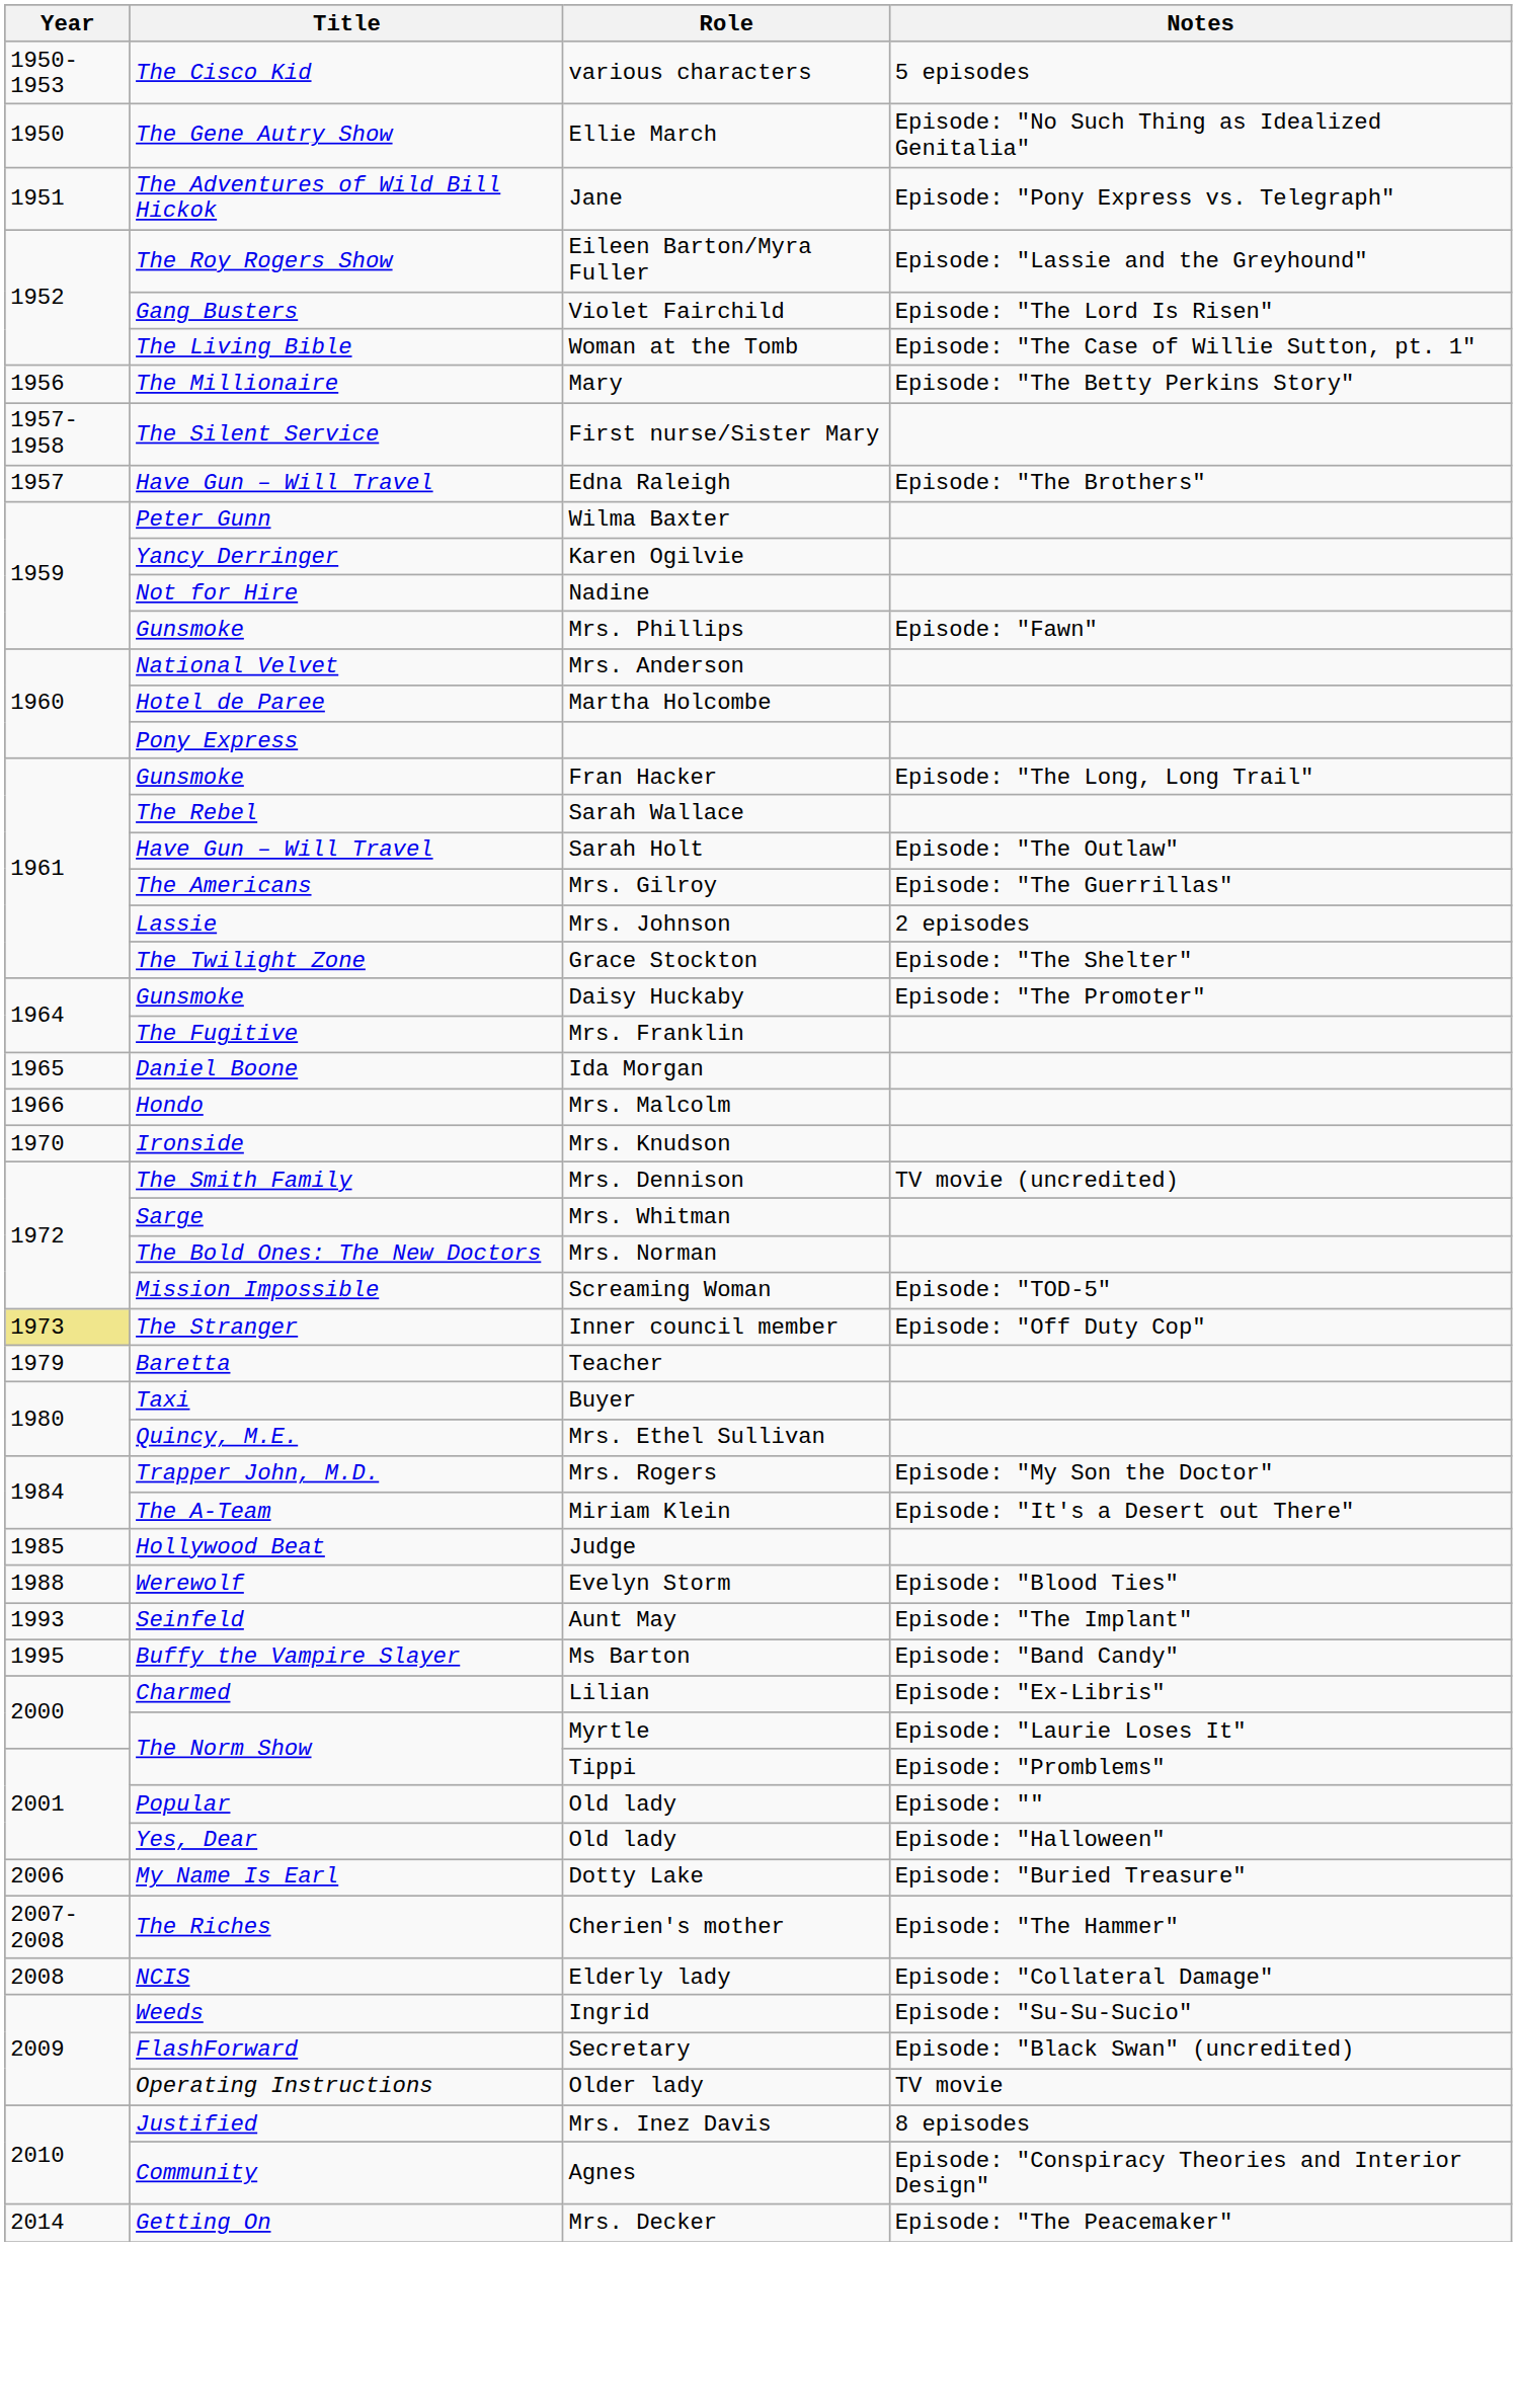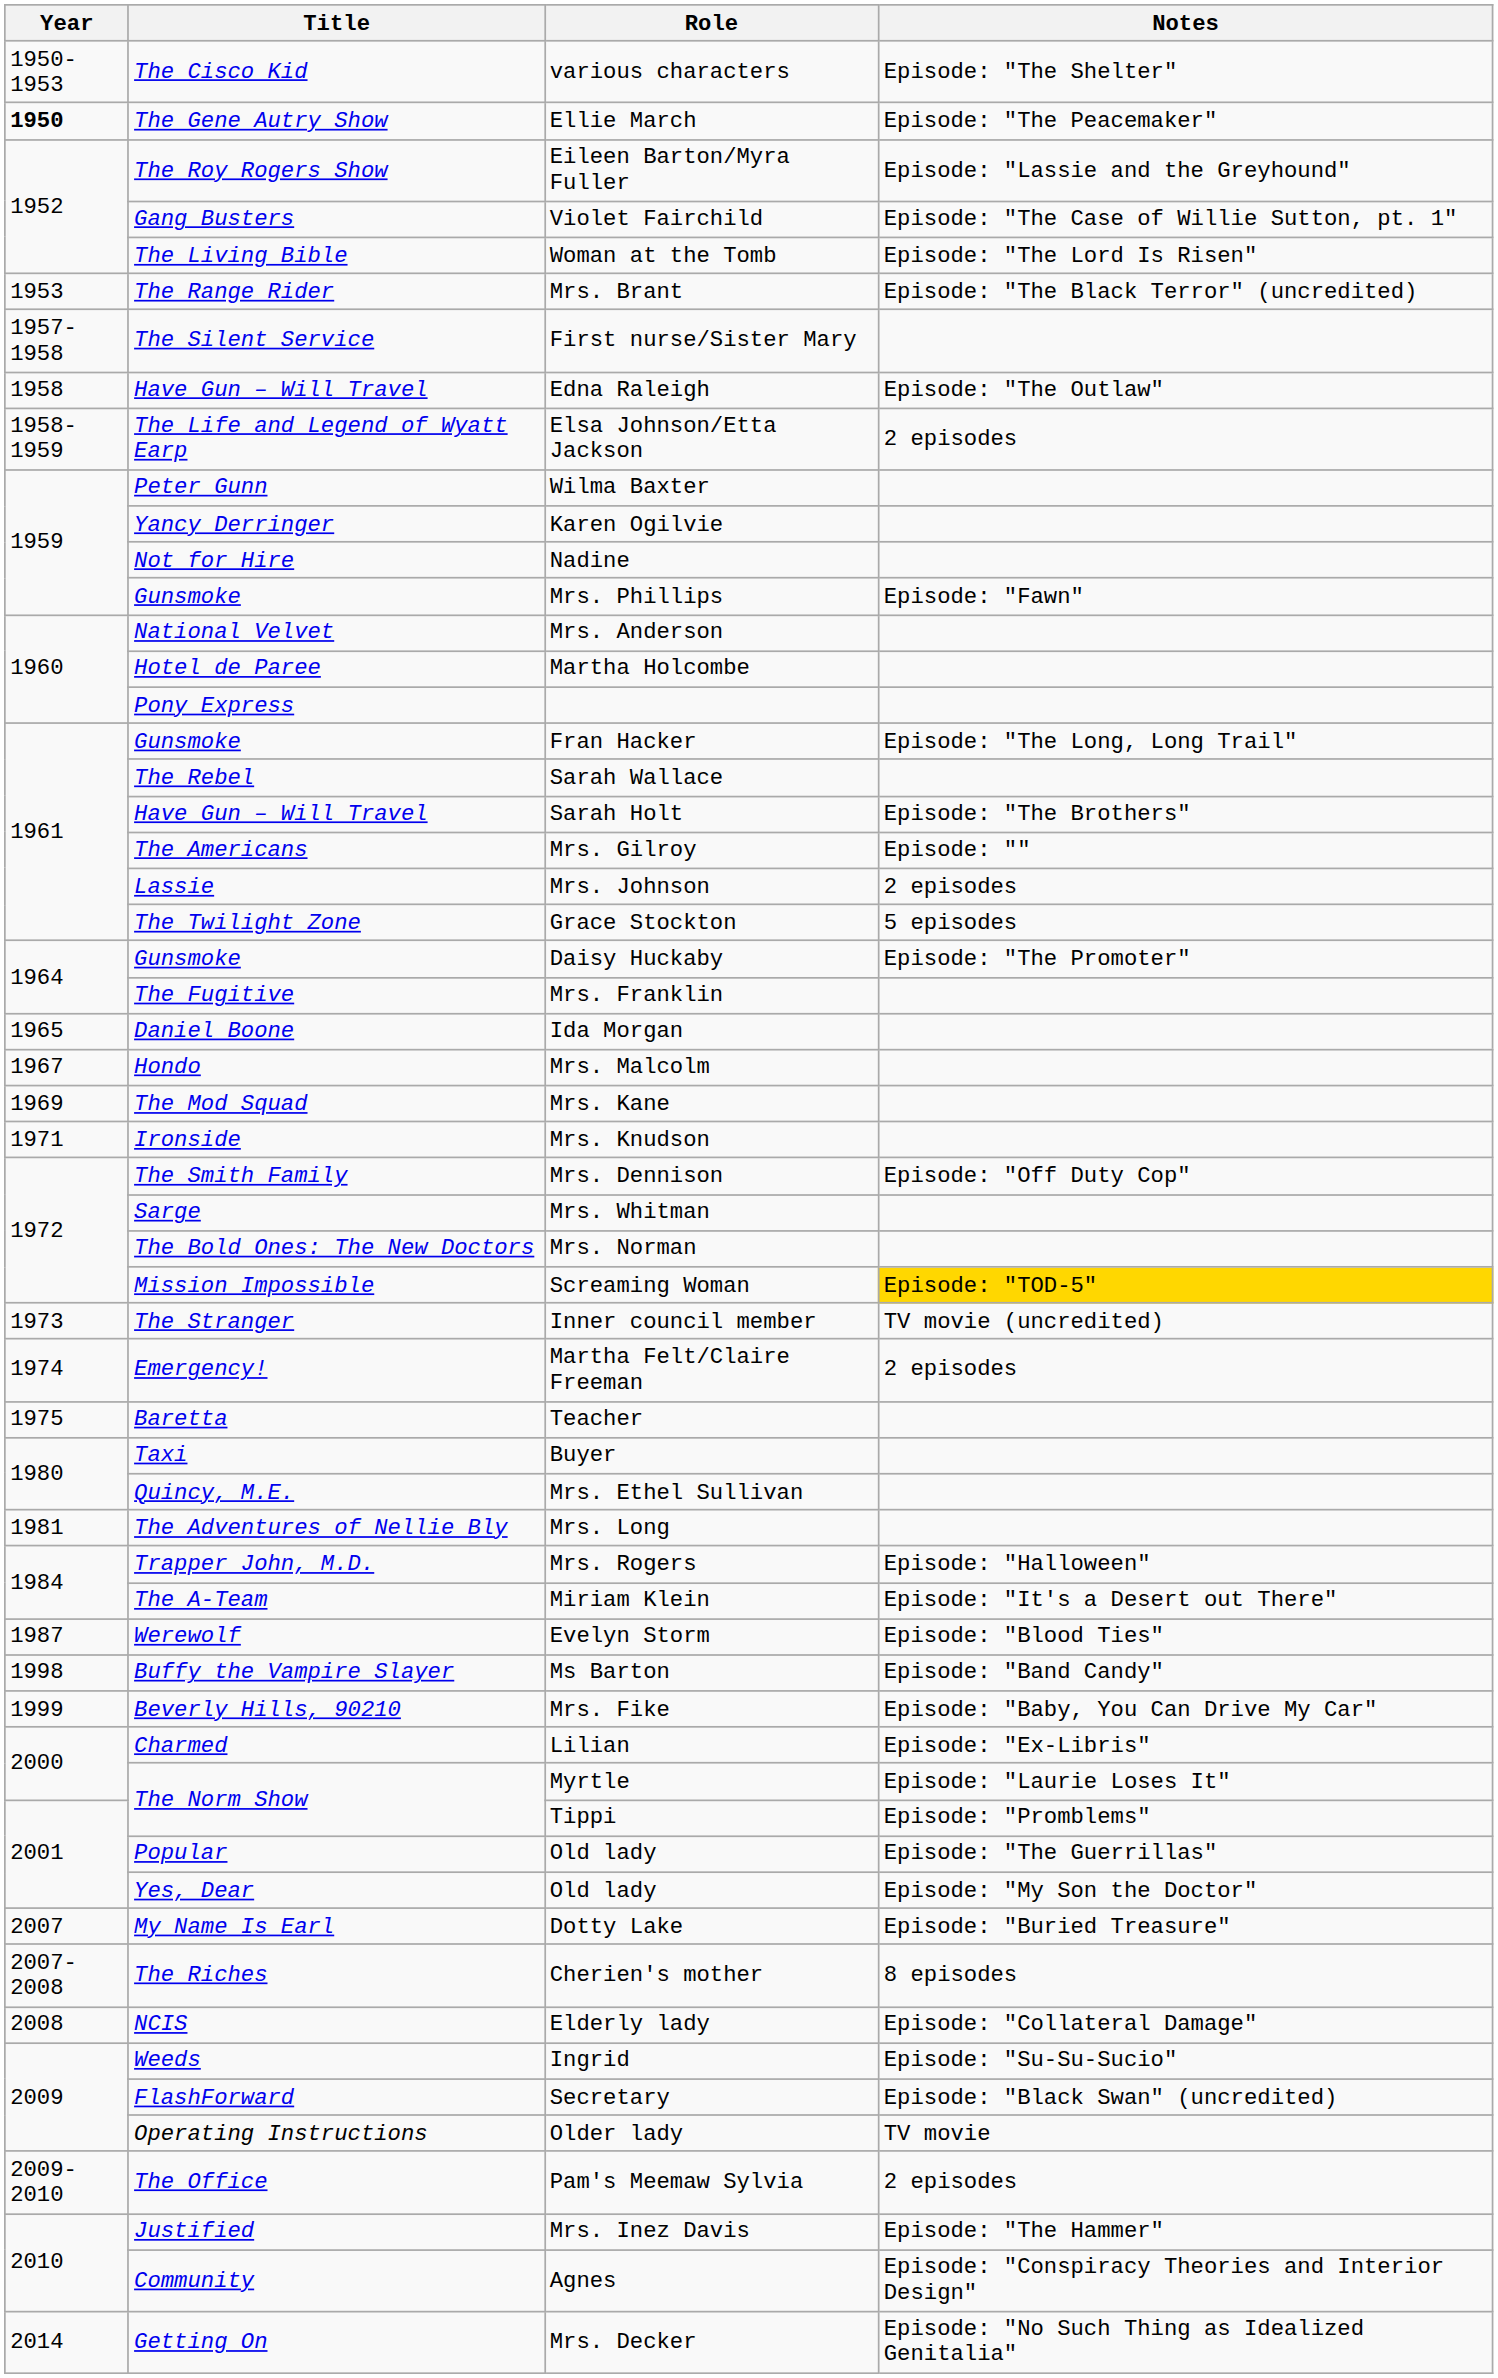 <table class="wikitable plainrowheaders sortable">
 <tr>
 <th scope="col">Year</th>
 <th scope="col">Title</th>
 <th scope="col">Role</th>
 <th scope="col" class="unsortable">Notes</th>
 </tr>
 <tr>
 <td>1950-1953</td>
 <td><em><a href='#'>The Cisco Kid</a></em></td>
 <td>various characters</td>
-<td>5 episodes</td>
+<td>Episode: "The Shelter"</td>
 </tr>
 <tr>
-<td>1950</td>
+<td><strong>1950</strong></td>
 <td><em><a href='#'>The Gene Autry Show</a></em></td>
 <td>Ellie March</td>
-<td>Episode: "No Such Thing as Idealized Genitalia"</td>
-</tr>
-<tr>
-<td>1951</td>
-<td><em><a href='#'>The Adventures of Wild Bill Hickok</a></em></td>
-<td>Jane</td>
-<td>Episode: "Pony Express vs. Telegraph"</td>
+<td>Episode: "The Peacemaker"</td>
 </tr>
 <tr>
 <td rowspan=3>1952</td>
 <td><em><a href='#'>The Roy Rogers Show</a></em></td>
 <td>Eileen Barton/Myra Fuller</td>
 <td>Episode: "Lassie and the Greyhound"</td>
 </tr>
 <tr>
 <td><em><a href='#'>Gang Busters</a></em></td>
 <td>Violet Fairchild</td>
-<td>Episode: "The Lord Is Risen"</td>
+<td>Episode: "The Case of Willie Sutton, pt. 1"</td>
 </tr>
 <tr>
 <td><em><a href='#'>The Living Bible</a></em></td>
 <td>Woman at the Tomb</td>
-<td>Episode: "The Case of Willie Sutton, pt. 1"</td>
+<td>Episode: "The Lord Is Risen"</td>
 </tr>
 <tr>
-<td>1956</td>
-<td><em><a href='#'>The Millionaire</a></em></td>
-<td>Mary</td>
-<td>Episode: "The Betty Perkins Story"</td>
+<td>1953</td>
+<td><em><a href='#'>The Range Rider</a></em></td>
+<td>Mrs. Brant</td>
+<td>Episode: "The Black Terror" (uncredited)</td>
 </tr>
 <tr>
 <td>1957-1958</td>
 <td><em><a href='#'>The Silent Service</a></em></td>
 <td>First nurse/Sister Mary</td>
 <td></td>
 </tr>
 <tr>
-<td>1957</td>
+<td>1958</td>
 <td><em><a href='#'>Have Gun – Will Travel</a></em></td>
 <td>Edna Raleigh</td>
-<td>Episode: "The Brothers"</td>
+<td>Episode: "The Outlaw"</td>
+</tr>
+<tr>
+<td>1958-1959</td>
+<td><em><a href='#'>The Life and Legend of Wyatt Earp</a></em></td>
+<td>Elsa Johnson/Etta Jackson</td>
+<td>2 episodes</td>
 </tr>
 <tr>
 <td rowspan=4>1959</td>
 <td><em><a href='#'>Peter Gunn</a></em></td>
 <td>Wilma Baxter</td>
 <td></td>
 </tr>
 <tr>
 <td><em><a href='#'>Yancy Derringer</a></em></td>
 <td>Karen Ogilvie</td>
 <td></td>
 </tr>
 <tr>
 <td><em><a href='#'>Not for Hire</a></em></td>
 <td>Nadine</td>
 </tr>
 <tr>
 <td><em><a href='#'>Gunsmoke</a></em></td>
 <td>Mrs. Phillips</td>
 <td>Episode: "Fawn"</td>
 </tr>
 <tr>
 <td rowspan=3>1960</td>
 <td><em><a href='#'>National Velvet</a></em></td>
 <td>Mrs. Anderson</td>
 <td></td>
 </tr>
 <tr>
 <td><em><a href='#'>Hotel de Paree</a></em></td>
 <td>Martha Holcombe</td>
 <td></td>
 </tr>
 <tr>
 <td><em><a href='#'>Pony Express</a></em></td>
 <td></td>
 </tr>
 <tr>
 <td rowspan=6>1961</td>
 <td><em><a href='#'>Gunsmoke</a></em></td>
 <td>Fran Hacker</td>
 <td>Episode: "The Long, Long Trail"</td>
 </tr>
 <tr>
 <td><em><a href='#'>The Rebel</a></em></td>
 <td>Sarah Wallace</td>
 <td></td>
 </tr>
 <tr>
 <td><em><a href='#'>Have Gun – Will Travel</a></em></td>
 <td>Sarah Holt</td>
-<td>Episode: "The Outlaw"</td>
+<td>Episode: "The Brothers"</td>
 </tr>
 <tr>
 <td><em><a href='#'>The Americans</a></em></td>
 <td>Mrs. Gilroy</td>
-<td>Episode: "The Guerrillas"</td>
+<td>Episode: ""</td>
 </tr>
 <tr>
 <td><em><a href='#'>Lassie</a></em></td>
 <td>Mrs. Johnson</td>
 <td>2 episodes</td>
 </tr>
 <tr>
 <td><em><a href='#'>The Twilight Zone</a></em></td>
 <td>Grace Stockton</td>
-<td>Episode: "The Shelter"</td>
+<td>5 episodes</td>
 </tr>
 <tr>
 <td rowspan=2>1964</td>
 <td><em><a href='#'>Gunsmoke</a></em></td>
 <td>Daisy Huckaby</td>
 <td>Episode: "The Promoter"</td>
 </tr>
 <tr>
 <td><em><a href='#'>The Fugitive</a></em></td>
 <td>Mrs. Franklin</td>
 <td></td>
 </tr>
 <tr>
 <td>1965</td>
 <td><em><a href='#'>Daniel Boone</a></em></td>
 <td>Ida Morgan</td>
 </tr>
 <tr>
-<td>1966</td>
+<td>1967</td>
 <td><em><a href='#'>Hondo</a></em></td>
 <td>Mrs. Malcolm</td>
 <td></td>
 </tr>
 <tr>
-<td>1970</td>
+<td>1969</td>
+<td><em><a href='#'>The Mod Squad</a></em></td>
+<td>Mrs. Kane</td>
+<td></td>
+</tr>
+<tr>
+<td>1971</td>
 <td><em><a href='#'>Ironside</a></em></td>
 <td>Mrs. Knudson</td>
 <td></td>
 </tr>
 <tr>
 <td rowspan=4>1972</td>
 <td><em><a href='#'>The Smith Family</a></em></td>
 <td>Mrs. Dennison</td>
-<td>TV movie (uncredited)</td>
+<td>Episode: "Off Duty Cop"</td>
 </tr>
 <tr>
 <td><em><a href='#'>Sarge</a></em></td>
 <td>Mrs. Whitman</td>
 <td></td>
 </tr>
 <tr>
 <td><em><a href='#'>The Bold Ones: The New Doctors</a></em></td>
 <td>Mrs. Norman</td>
 <td></td>
 </tr>
 <tr>
 <td><em><a href='#'>Mission Impossible</a></em></td>
 <td>Screaming Woman</td>
-<td>Episode: "TOD-5"</td>
+<td style="background: gold;">Episode: "TOD-5"</td>
 </tr>
 <tr>
-<td style="background: khaki;">1973</td>
+<td>1973</td>
 <td><em><a href='#'>The Stranger</a></em></td>
 <td>Inner council member</td>
-<td>Episode: "Off Duty Cop"</td>
+<td>TV movie (uncredited)</td>
 </tr>
 <tr>
-<td>1979</td>
+<td>1974</td>
+<td><em><a href='#'>Emergency!</a></em></td>
+<td>Martha Felt/Claire Freeman</td>
+<td>2 episodes</td>
+</tr>
+<tr>
+<td>1975</td>
 <td><em><a href='#'>Baretta</a></em></td>
 <td>Teacher</td>
 <td></td>
 </tr>
 <tr>
 <td rowspan=2>1980</td>
 <td><em><a href='#'>Taxi</a></em></td>
 <td>Buyer</td>
 <td></td>
 </tr>
 <tr>
 <td><em><a href='#'>Quincy, M.E.</a></em></td>
 <td>Mrs. Ethel Sullivan</td>
 <td></td>
 </tr>
 <tr>
+<td>1981</td>
+<td><em><a href='#'>The Adventures of Nellie Bly</a></em></td>
+<td>Mrs. Long</td>
+<td></td>
+</tr>
+<tr>
 <td rowspan=2>1984</td>
 <td><em><a href='#'>Trapper John, M.D.</a></em></td>
 <td>Mrs. Rogers</td>
-<td>Episode: "My Son the Doctor"</td>
+<td>Episode: "Halloween"</td>
 </tr>
 <tr>
 <td><em><a href='#'>The A-Team</a></em></td>
 <td>Miriam Klein</td>
 <td>Episode: "It's a Desert out There"</td>
 </tr>
 <tr>
-<td>1985</td>
-<td><em><a href='#'>Hollywood Beat</a></em></td>
-<td>Judge</td>
-<td></td>
-</tr>
-<tr>
-<td>1988</td>
+<td>1987</td>
 <td><em><a href='#'>Werewolf</a></em></td>
 <td>Evelyn Storm</td>
 <td>Episode: "Blood Ties"</td>
 </tr>
 <tr>
-<td>1993</td>
-<td><em><a href='#'>Seinfeld</a></em></td>
-<td>Aunt May</td>
-<td>Episode: "The Implant"</td>
-</tr>
-<tr>
-<td>1995</td>
+<td>1998</td>
 <td><em><a href='#'>Buffy the Vampire Slayer</a></em></td>
 <td>Ms Barton</td>
 <td>Episode: "Band Candy"</td>
+</tr>
+<tr>
+<td>1999</td>
+<td><em><a href='#'>Beverly Hills, 90210</a></em></td>
+<td>Mrs. Fike</td>
+<td>Episode: "Baby, You Can Drive My Car"</td>
 </tr>
 <tr>
 <td rowspan=2>2000</td>
 <td><em><a href='#'>Charmed</a></em></td>
 <td>Lilian</td>
 <td>Episode: "Ex-Libris"</td>
 </tr>
 <tr>
 <td rowspan=2><em><a href='#'>The Norm Show</a></em></td>
 <td>Myrtle</td>
 <td>Episode: "Laurie Loses It"</td>
 </tr>
 <tr>
 <td rowspan=3>2001</td>
 <td>Tippi</td>
 <td>Episode: "Promblems"</td>
 </tr>
 <tr>
 <td><em><a href='#'>Popular</a></em></td>
 <td>Old lady</td>
-<td>Episode: ""</td>
+<td>Episode: "The Guerrillas"</td>
 </tr>
 <tr>
 <td><em><a href='#'>Yes, Dear</a></em></td>
 <td>Old lady</td>
-<td>Episode: "Halloween"</td>
+<td>Episode: "My Son the Doctor"</td>
 </tr>
 <tr>
-<td>2006</td>
+<td>2007</td>
 <td><em><a href='#'>My Name Is Earl</a></em></td>
 <td>Dotty Lake</td>
 <td>Episode: "Buried Treasure"</td>
 </tr>
 <tr>
 <td>2007-2008</td>
 <td><em><a href='#'>The Riches</a></em></td>
 <td>Cherien's mother</td>
-<td>Episode: "The Hammer"</td>
+<td>8 episodes</td>
 </tr>
 <tr>
 <td>2008</td>
 <td><em><a href='#'>NCIS</a></em></td>
 <td>Elderly lady</td>
 <td>Episode: "Collateral Damage"</td>
 </tr>
 <tr>
 <td rowspan=3>2009</td>
 <td><em><a href='#'>Weeds</a></em></td>
 <td>Ingrid</td>
 <td>Episode: "Su-Su-Sucio"</td>
 </tr>
 <tr>
 <td><em><a href='#'>FlashForward</a></em></td>
 <td>Secretary</td>
 <td>Episode: "Black Swan" (uncredited)</td>
 </tr>
 <tr>
 <td><em>Operating Instructions</em></td>
 <td>Older lady</td>
 <td>TV movie</td>
 </tr>
 <tr>
+<td>2009-2010</td>
+<td><em><a href='#'>The Office</a></em></td>
+<td>Pam's Meemaw Sylvia</td>
+<td>2 episodes</td>
+</tr>
+<tr>
 <td rowspan=2>2010</td>
 <td><em><a href='#'>Justified</a></em></td>
 <td>Mrs. Inez Davis</td>
-<td>8 episodes</td>
+<td>Episode: "The Hammer"</td>
 </tr>
 <tr>
 <td><em><a href='#'>Community</a></em></td>
 <td>Agnes</td>
 <td>Episode: "Conspiracy Theories and Interior Design"</td>
 </tr>
 <tr>
 <td>2014</td>
 <td><em><a href='#'>Getting On</a></em></td>
 <td>Mrs. Decker</td>
-<td>Episode: "The Peacemaker"</td>
+<td>Episode: "No Such Thing as Idealized Genitalia"</td>
 </tr>
 </table>
